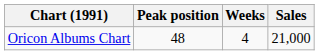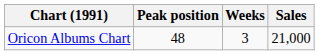 <table class="sortable wikitable" style="text-align:center">
 <tr>
 <th>Chart (1991)</th>
 <th>Peak position</th>
 <th>Weeks</th>
 <th>Sales</th>
 </tr>
 <tr>
 <td><a href='#'>Oricon Albums Chart</a></td>
 <td>48</td>
-<td>4</td>
+<td>3</td>
 <td>21,000</td>
 </tr>
 </table>
